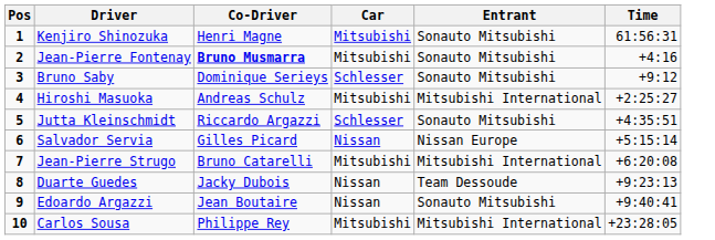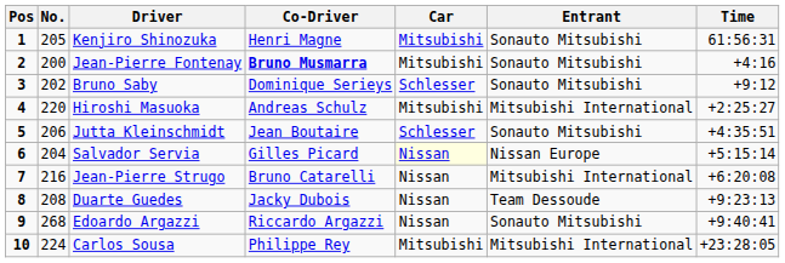 <table class="wikitable">
 <tr>
 <th>Pos</th>
+<th>No.</th>
 <th>Driver</th>
 <th>Co-Driver</th>
 <th>Car</th>
 <th>Entrant</th>
 <th>Time</th>
 </tr>
 <tr>
 <td align=center><strong>1</strong></td>
+<td>205</td>
 <td> <a href='#'>Kenjiro Shinozuka</a></td>
 <td> <a href='#'>Henri Magne</a></td>
 <td><a href='#'>Mitsubishi</a></td>
 <td>Sonauto Mitsubishi</td>
 <td align="right">61:56:31</td>
 </tr>
 <tr>
 <td align=center><strong>2</strong></td>
+<td>200</td>
 <td> <a href='#'>Jean-Pierre Fontenay</a></td>
 <td><strong> <a href='#'>Bruno Musmarra</a></strong></td>
 <td>Mitsubishi</td>
 <td>Sonauto Mitsubishi</td>
 <td align="right">+4:16</td>
 </tr>
 <tr>
 <td align=center><strong>3</strong></td>
+<td>202</td>
 <td> <a href='#'>Bruno Saby</a></td>
 <td> <a href='#'>Dominique Serieys</a></td>
 <td><a href='#'>Schlesser</a></td>
 <td>Sonauto Mitsubishi</td>
 <td align="right">+9:12</td>
 </tr>
 <tr>
 <td align=center><strong>4</strong></td>
+<td>220</td>
 <td> <a href='#'>Hiroshi Masuoka</a></td>
 <td> <a href='#'>Andreas Schulz</a></td>
 <td>Mitsubishi</td>
 <td>Mitsubishi International</td>
 <td align="right">+2:25:27</td>
 </tr>
 <tr>
 <td align=center><strong>5</strong></td>
+<td>206</td>
 <td> <a href='#'>Jutta Kleinschmidt</a></td>
-<td> <a href='#'>Riccardo Argazzi</a></td>
+<td> <a href='#'>Jean Boutaire</a></td>
 <td><a href='#'>Schlesser</a></td>
 <td>Sonauto Mitsubishi</td>
 <td align="right">+4:35:51</td>
 </tr>
 <tr>
 <td align=center><strong>6</strong></td>
+<td>204</td>
 <td> <a href='#'>Salvador Servia</a></td>
 <td> <a href='#'>Gilles Picard</a></td>
-<td><a href='#'>Nissan</a></td>
+<td style="background: lightyellow;"><a href='#'>Nissan</a></td>
 <td>Nissan Europe</td>
 <td align="right">+5:15:14</td>
 </tr>
 <tr>
 <td align=center><strong>7</strong></td>
+<td>216</td>
 <td> <a href='#'>Jean-Pierre Strugo</a></td>
 <td> <a href='#'>Bruno Catarelli</a></td>
-<td>Mitsubishi</td>
+<td>Nissan</td>
 <td>Mitsubishi International</td>
 <td align="right">+6:20:08</td>
 </tr>
 <tr>
 <td align=center><strong>8</strong></td>
+<td>208</td>
 <td> <a href='#'>Duarte Guedes</a></td>
 <td> <a href='#'>Jacky Dubois</a></td>
 <td>Nissan</td>
 <td>Team Dessoude</td>
 <td align="right">+9:23:13</td>
 </tr>
 <tr>
 <td align=center><strong>9</strong></td>
+<td>268</td>
 <td> <a href='#'>Edoardo Argazzi</a></td>
-<td> <a href='#'>Jean Boutaire</a></td>
+<td> <a href='#'>Riccardo Argazzi</a></td>
 <td>Nissan</td>
 <td>Sonauto Mitsubishi</td>
 <td align="right">+9:40:41</td>
 </tr>
 <tr>
 <td align=center><strong>10</strong></td>
+<td>224</td>
 <td> <a href='#'>Carlos Sousa</a></td>
 <td> <a href='#'>Philippe Rey</a></td>
 <td>Mitsubishi</td>
 <td>Mitsubishi International</td>
 <td align="right">+23:28:05</td>
 </tr>
 </table>
